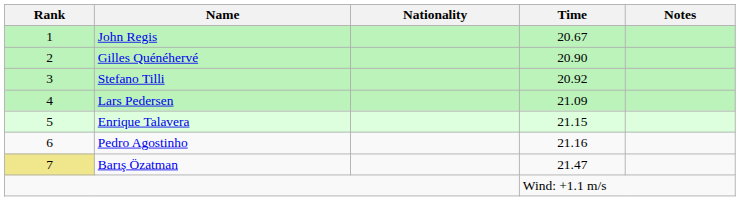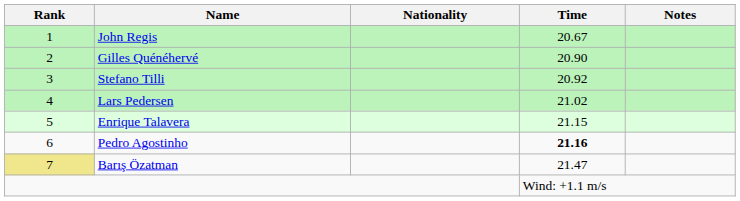 <table class="wikitable sortable" style="text-align:center;width: 55%">
 <tr>
 <th>Rank</th>
 <th>Name</th>
 <th>Nationality</th>
 <th>Time</th>
 <th>Notes</th>
 </tr>
 <tr bgcolor=bbf3bb>
 <td>1</td>
 <td align=left><a href='#'>John Regis</a></td>
 <td align=left></td>
 <td>20.67</td>
 <td></td>
 </tr>
 <tr bgcolor=bbf3bb>
 <td>2</td>
 <td align=left><a href='#'>Gilles Quénéhervé</a></td>
 <td align=left></td>
 <td>20.90</td>
 <td></td>
 </tr>
 <tr bgcolor=bbf3bb>
 <td>3</td>
 <td align=left><a href='#'>Stefano Tilli</a></td>
 <td align=left></td>
 <td>20.92</td>
 <td></td>
 </tr>
 <tr bgcolor=bbf3bb>
 <td>4</td>
 <td align=left><a href='#'>Lars Pedersen</a></td>
 <td align=left></td>
-<td>21.09</td>
+<td>21.02</td>
 <td></td>
 </tr>
 <tr bgcolor=ddffdd>
 <td>5</td>
 <td align=left><a href='#'>Enrique Talavera</a></td>
 <td align=left></td>
 <td>21.15</td>
 <td></td>
 </tr>
 <tr>
 <td>6</td>
 <td align=left><a href='#'>Pedro Agostinho</a></td>
 <td align=left></td>
-<td>21.16</td>
+<td><strong>21.16</strong></td>
 <td></td>
 </tr>
 <tr>
 <td style="background: khaki;">7</td>
 <td align=left><a href='#'>Barış Özatman</a></td>
 <td align=left></td>
 <td>21.47</td>
 <td></td>
 </tr>
 <tr class="sortbottom">
 <td colspan="3"></td>
 <td colspan="2" style="text-align:left;">Wind: +1.1 m/s</td>
 </tr>
 </table>
